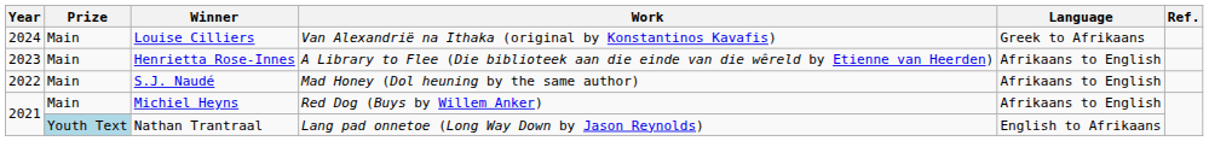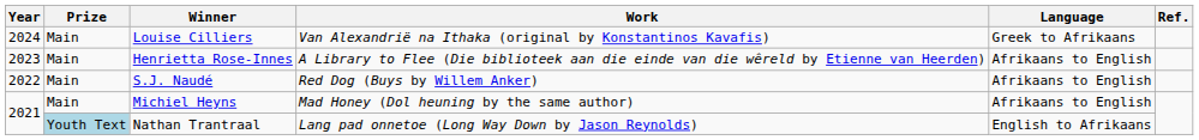 <table class="wikitable sortable">
 <tr>
 <th>Year</th>
 <th>Prize</th>
 <th>Winner</th>
 <th>Work</th>
 <th>Language</th>
 <th>Ref.</th>
 </tr>
 <tr>
 <td rowspan="1">2024</td>
 <td>Main</td>
 <td><a href='#'>Louise Cilliers</a></td>
 <td><em>Van Alexandrië na Ithaka</em> (original by <a href='#'>Konstantinos Kavafis</a>)</td>
 <td>Greek to Afrikaans</td>
 <td rowspan="1"></td>
 </tr>
 <tr>
 <td rowspan="1">2023</td>
 <td>Main</td>
 <td><a href='#'>Henrietta Rose-Innes</a></td>
 <td><em>A Library to Flee</em> (<em>Die biblioteek aan die einde van die wêreld</em> by <a href='#'>Etienne van Heerden</a>)</td>
 <td>Afrikaans to English</td>
 <td rowspan="1"></td>
 </tr>
 <tr>
 <td rowspan="1">2022</td>
 <td>Main</td>
 <td><a href='#'>S.J. Naudé</a></td>
-<td><em>Mad Honey</em> (<em>Dol heuning</em> by the same author)</td>
+<td><em>Red Dog</em> (<em>Buys</em> by <a href='#'>Willem Anker</a>)</td>
 <td>Afrikaans to English</td>
 <td rowspan="1"></td>
 </tr>
 <tr>
 <td rowspan="2">2021</td>
 <td>Main</td>
 <td><a href='#'>Michiel Heyns</a></td>
-<td><em>Red Dog</em> (<em>Buys</em> by <a href='#'>Willem Anker</a>)</td>
+<td><em>Mad Honey</em> (<em>Dol heuning</em> by the same author)</td>
 <td>Afrikaans to English</td>
 <td rowspan="2"></td>
 </tr>
 <tr>
 <td style="background: lightblue;">Youth Text</td>
 <td>Nathan Trantraal</td>
 <td><em>Lang pad onnetoe</em> (<em>Long Way Down</em> by <a href='#'>Jason Reynolds</a>)</td>
 <td>English to Afrikaans</td>
 </tr>
 </table>
